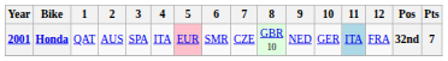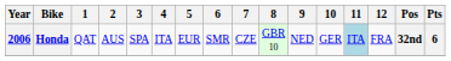 <table class="wikitable" style="text-align:center; font-size:90%">
 <tr>
 <th>Year</th>
 <th>Bike</th>
 <th>1</th>
 <th>2</th>
 <th>3</th>
 <th>4</th>
 <th>5</th>
 <th>6</th>
 <th>7</th>
 <th>8</th>
 <th>9</th>
 <th>10</th>
 <th>11</th>
 <th>12</th>
 <th>Pos</th>
 <th>Pts</th>
 </tr>
 <tr>
-<th><a href='#'>2001</a></th>
+<th><a href='#'>2006</a></th>
 <th><a href='#'>Honda</a></th>
 <td><a href='#'>QAT</a></td>
 <td><a href='#'>AUS</a></td>
 <td><a href='#'>SPA</a></td>
 <td><a href='#'>ITA</a></td>
-<td style="background: pink;"><a href='#'>EUR</a></td>
+<td><a href='#'>EUR</a></td>
 <td><a href='#'>SMR</a></td>
 <td><a href='#'>CZE</a></td>
 <td style="background:#DFFFDF;"><a href='#'>GBR</a><br><small>10</small></td>
 <td><a href='#'>NED</a></td>
 <td><a href='#'>GER</a></td>
 <td style="background: lightblue;"><a href='#'>ITA</a></td>
 <td><a href='#'>FRA</a></td>
 <th>32nd</th>
-<th>7</th>
+<th>6</th>
 </tr>
 <tr>
 </tr>
 </table>
